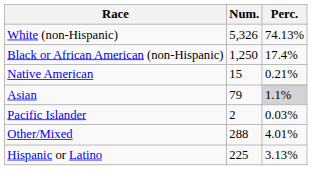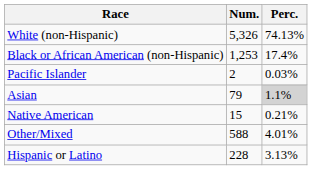 <table class="wikitable">
 <tr>
 <th>Race</th>
 <th>Num.</th>
 <th>Perc.</th>
 </tr>
 <tr>
 <td><a href='#'>White</a> (non-Hispanic)</td>
 <td>5,326</td>
 <td>74.13%</td>
 </tr>
 <tr>
 <td><a href='#'>Black or African American</a> (non-Hispanic)</td>
-<td>1,250</td>
+<td>1,253</td>
 <td>17.4%</td>
+</tr>
+<tr>
+<td><a href='#'>Pacific Islander</a></td>
+<td>2</td>
+<td>0.03%</td>
+</tr>
+<tr>
+<td><a href='#'>Asian</a></td>
+<td>79</td>
+<td style="background: lightgrey;">1.1%</td>
 </tr>
 <tr>
 <td><a href='#'>Native American</a></td>
 <td>15</td>
 <td>0.21%</td>
 </tr>
 <tr>
-<td><a href='#'>Asian</a></td>
-<td>79</td>
-<td style="background: lightgrey;">1.1%</td>
-</tr>
-<tr>
-<td><a href='#'>Pacific Islander</a></td>
-<td>2</td>
-<td>0.03%</td>
-</tr>
-<tr>
 <td><a href='#'>Other/Mixed</a></td>
-<td>288</td>
+<td>588</td>
 <td>4.01%</td>
 </tr>
 <tr>
 <td><a href='#'>Hispanic</a> or <a href='#'>Latino</a></td>
-<td>225</td>
+<td>228</td>
 <td>3.13%</td>
 </tr>
 </table>
